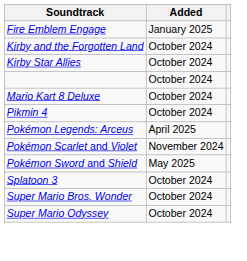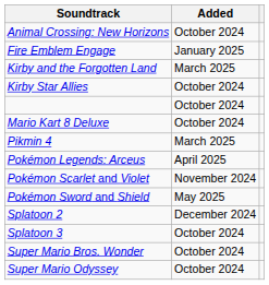 <table class="wikitable sortable">
 <tr>
 <th>Soundtrack</th>
 <th>Added</th>
 <th class="unsortable"></th>
+</tr>
+<tr>
+<td><em><a href='#'>Animal Crossing: New Horizons</a></em></td>
+<td>October 2024</td>
+<td align="center"></td>
 </tr>
 <tr>
 <td><em><a href='#'>Fire Emblem Engage</a></em></td>
 <td>January 2025</td>
 <td align="center"></td>
 </tr>
 <tr>
 <td><em><a href='#'>Kirby and the Forgotten Land</a></em></td>
-<td>October 2024</td>
+<td>March 2025</td>
 <td align="center"></td>
 </tr>
 <tr>
 <td><em><a href='#'>Kirby Star Allies</a></em></td>
 <td>October 2024</td>
 <td align="center"></td>
 </tr>
 <tr>
 <td><em></em></td>
 <td>October 2024</td>
 <td align="center"></td>
 </tr>
 <tr>
 <td><em><a href='#'>Mario Kart 8 Deluxe</a></em></td>
 <td>October 2024</td>
 <td align="center"></td>
 </tr>
 <tr>
 <td><em><a href='#'>Pikmin 4</a></em></td>
-<td>October 2024</td>
+<td>March 2025</td>
 <td align="center"></td>
 </tr>
 <tr>
 <td><em><a href='#'>Pokémon Legends: Arceus</a></em></td>
 <td>April 2025</td>
 <td align="center"></td>
 </tr>
 <tr>
 <td><a href='#'><em>Pokémon Scarlet</em> and <em>Violet</em></a></td>
 <td>November 2024</td>
 <td align="center"></td>
 </tr>
 <tr>
 <td><a href='#'><em>Pokémon Sword</em> and <em>Shield</em></a></td>
 <td>May 2025</td>
 <td align="center"></td>
 </tr>
 <tr>
+<td><em><a href='#'>Splatoon 2</a></em></td>
+<td>December 2024</td>
+<td align="center"></td>
+</tr>
+<tr>
 <td><em><a href='#'>Splatoon 3</a></em></td>
 <td>October 2024</td>
 <td align="center"></td>
 </tr>
 <tr>
 <td><em><a href='#'>Super Mario Bros. Wonder</a></em></td>
 <td>October 2024</td>
 <td align="center"></td>
 </tr>
 <tr>
 <td><em><a href='#'>Super Mario Odyssey</a></em></td>
 <td>October 2024</td>
 <td align="center"></td>
 </tr>
 </table>
